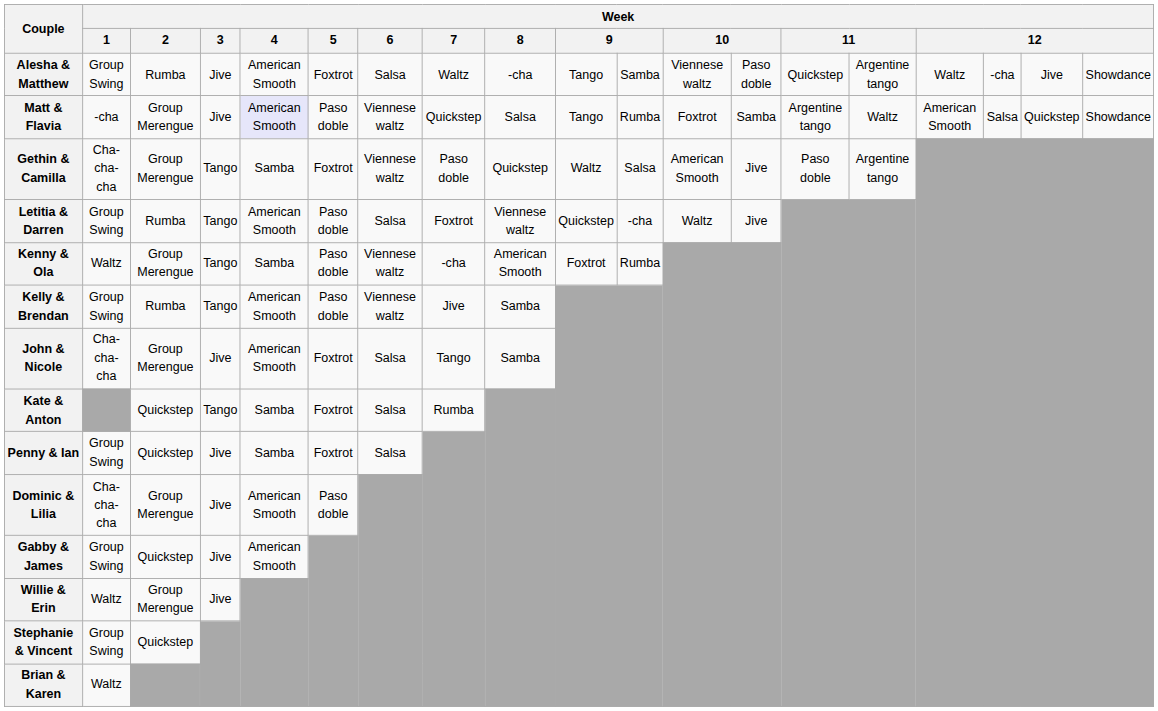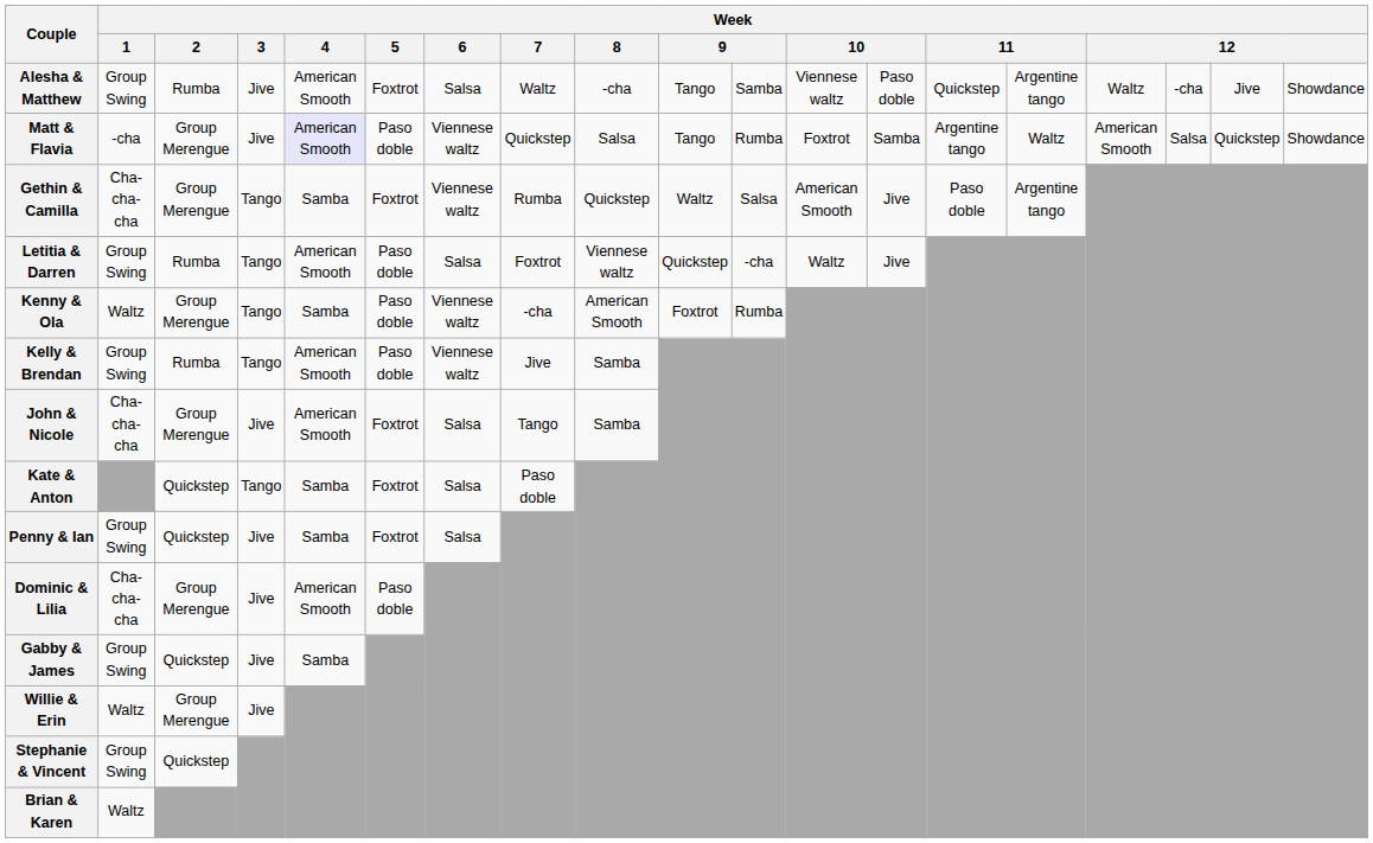 <table class="wikitable unsortable" style="text-align:center; font-size:85%; line-height:20px">
 <tr>
 <th rowspan="2">Couple</th>
 <th colspan="18">Week</th>
 </tr>
 <tr>
 <th scope="col">1</th>
 <th scope="col">2</th>
 <th scope="col">3</th>
 <th scope="col">4</th>
 <th scope="col">5</th>
 <th scope="col">6</th>
 <th scope="col">7</th>
 <th scope="col">8</th>
 <th scope="col" colspan=2>9</th>
 <th scope="col" colspan=2>10</th>
 <th scope="col" colspan=2>11</th>
 <th scope="col" colspan=4>12</th>
 </tr>
 <tr>
 <th scope="row">Alesha & Matthew</th>
 <td>Group<br>Swing</td>
 <td>Rumba</td>
 <td>Jive</td>
 <td>American Smooth</td>
 <td>Foxtrot</td>
 <td>Salsa</td>
 <td>Waltz</td>
 <td>-cha</td>
 <td>Tango</td>
 <td>Samba</td>
 <td>Viennese waltz</td>
 <td>Paso doble</td>
 <td>Quickstep</td>
 <td>Argentine tango</td>
 <td>Waltz</td>
 <td>-cha</td>
 <td>Jive</td>
 <td>Showdance</td>
 </tr>
 <tr>
 <th scope="row">Matt & Flavia</th>
 <td>-cha</td>
 <td>Group<br>Merengue</td>
 <td>Jive</td>
 <td style="background: lavender;">American Smooth</td>
 <td>Paso doble</td>
 <td>Viennese waltz</td>
 <td>Quickstep</td>
 <td>Salsa</td>
 <td>Tango</td>
 <td>Rumba</td>
 <td>Foxtrot</td>
 <td>Samba</td>
 <td>Argentine tango</td>
 <td>Waltz</td>
 <td>American Smooth</td>
 <td>Salsa</td>
 <td>Quickstep</td>
 <td>Showdance</td>
 </tr>
 <tr>
 <th scope="row">Gethin & Camilla</th>
 <td>Cha-cha-cha</td>
 <td>Group Merengue</td>
 <td>Tango</td>
 <td>Samba</td>
 <td>Foxtrot</td>
 <td>Viennese waltz</td>
-<td>Paso doble</td>
+<td>Rumba</td>
 <td>Quickstep</td>
 <td>Waltz</td>
 <td>Salsa</td>
 <td>American Smooth</td>
 <td>Jive</td>
 <td>Paso doble</td>
 <td>Argentine tango</td>
 <td colspan="4" rowspan="12" bgcolor="darkgray"></td>
 </tr>
 <tr>
 <th scope="row">Letitia & Darren</th>
 <td>Group Swing</td>
 <td>Rumba</td>
 <td>Tango</td>
 <td>American Smooth</td>
 <td>Paso doble</td>
 <td>Salsa</td>
 <td>Foxtrot</td>
 <td>Viennese waltz</td>
 <td>Quickstep</td>
 <td>-cha</td>
 <td>Waltz</td>
 <td>Jive</td>
 <td colspan="2" rowspan="11" bgcolor="darkgray"></td>
 </tr>
 <tr>
 <th scope="row">Kenny & Ola</th>
 <td>Waltz</td>
 <td>Group Merengue</td>
 <td>Tango</td>
 <td>Samba</td>
 <td>Paso doble</td>
 <td>Viennese waltz</td>
 <td>-cha</td>
 <td>American Smooth</td>
 <td>Foxtrot</td>
 <td>Rumba</td>
 <td colspan="2" rowspan="10" bgcolor="darkgray"></td>
 </tr>
 <tr>
 <th scope="row">Kelly & Brendan</th>
 <td>Group Swing</td>
 <td>Rumba</td>
 <td>Tango</td>
 <td>American Smooth</td>
 <td>Paso doble</td>
 <td>Viennese waltz</td>
 <td>Jive</td>
 <td>Samba</td>
 <td colspan="2" rowspan="9" bgcolor="darkgray"></td>
 </tr>
 <tr>
 <th scope="row">John & Nicole</th>
 <td>Cha-cha-cha</td>
 <td>Group Merengue</td>
 <td>Jive</td>
 <td>American Smooth</td>
 <td>Foxtrot</td>
 <td>Salsa</td>
 <td>Tango</td>
 <td>Samba</td>
 </tr>
 <tr>
 <th scope="row">Kate & Anton</th>
 <td bgcolor="darkgray"></td>
 <td>Quickstep</td>
 <td>Tango</td>
 <td>Samba</td>
 <td>Foxtrot</td>
 <td>Salsa</td>
-<td>Rumba</td>
+<td>Paso doble</td>
 <td rowspan="7" bgcolor="darkgray"></td>
 </tr>
 <tr>
 <th scope="row">Penny & Ian</th>
 <td>Group Swing</td>
 <td>Quickstep</td>
 <td>Jive</td>
 <td>Samba</td>
 <td>Foxtrot</td>
 <td>Salsa</td>
 <td rowspan="6" bgcolor="darkgray"></td>
 </tr>
 <tr>
 <th scope="row">Dominic & Lilia</th>
 <td>Cha-cha-cha</td>
 <td>Group Merengue</td>
 <td>Jive</td>
 <td>American Smooth</td>
 <td>Paso doble</td>
 <td rowspan="5" bgcolor="darkgray"></td>
 </tr>
 <tr>
 <th scope="row">Gabby & James</th>
 <td>Group Swing</td>
 <td>Quickstep</td>
 <td>Jive</td>
-<td>American Smooth</td>
+<td>Samba</td>
 <td rowspan="4" bgcolor="darkgray"></td>
 </tr>
 <tr>
 <th scope="row">Willie & Erin</th>
 <td>Waltz</td>
 <td>Group Merengue</td>
 <td>Jive</td>
 <td rowspan="3" bgcolor="darkgray"></td>
 </tr>
 <tr>
 <th scope="row">Stephanie & Vincent</th>
 <td>Group Swing</td>
 <td>Quickstep</td>
 <td rowspan="2" bgcolor="darkgray"></td>
 </tr>
 <tr>
 <th scope="row">Brian & Karen</th>
 <td>Waltz</td>
 <td bgcolor="darkgray"></td>
 </tr>
 </table>
